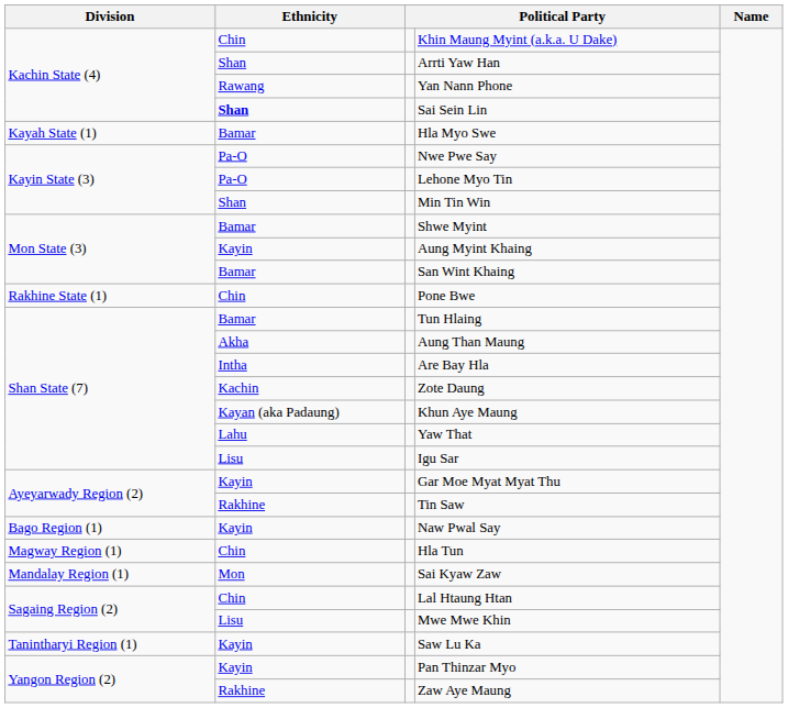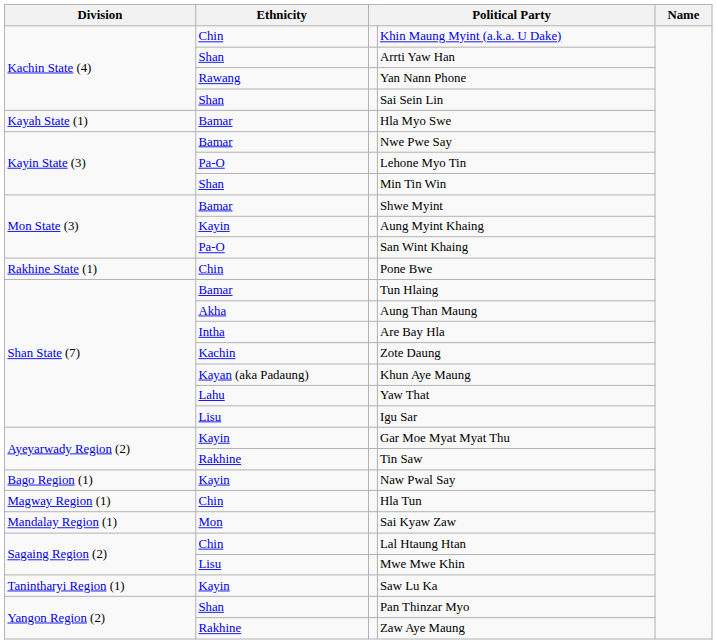 <table class="wikitable sortable collapsible collapsed" style="width:90%; font-size:90%;">
 <tr>
 <th>Division</th>
 <th>Ethnicity</th>
 <th colspan="2">Political Party</th>
 <th>Name</th>
 </tr>
 <tr>
 <td rowspan="4"><a href='#'>Kachin State</a> (4)</td>
 <td><a href='#'>Chin</a></td>
 <td></td>
 <td><a href='#'>Khin Maung Myint (a.k.a. U Dake)</a></td>
 </tr>
 <tr>
 <td><a href='#'>Shan</a></td>
 <td></td>
 <td>Arrti Yaw Han</td>
 </tr>
 <tr>
 <td><a href='#'>Rawang</a></td>
 <td></td>
 <td>Yan Nann Phone</td>
 </tr>
 <tr>
-<td><strong><a href='#'>Shan</a></strong></td>
+<td><a href='#'>Shan</a></td>
 <td></td>
 <td>Sai Sein Lin</td>
 </tr>
 <tr>
 <td><a href='#'>Kayah State</a> (1)</td>
 <td><a href='#'>Bamar</a></td>
 <td></td>
 <td>Hla Myo Swe</td>
 </tr>
 <tr>
 <td rowspan="3"><a href='#'>Kayin State</a> (3)</td>
-<td><a href='#'>Pa-O</a></td>
+<td><a href='#'>Bamar</a></td>
 <td></td>
 <td>Nwe Pwe Say</td>
 </tr>
 <tr>
 <td><a href='#'>Pa-O</a></td>
 <td></td>
 <td>Lehone Myo Tin</td>
 </tr>
 <tr>
 <td><a href='#'>Shan</a></td>
 <td></td>
 <td>Min Tin Win</td>
 </tr>
 <tr>
 <td rowspan="3"><a href='#'>Mon State</a> (3)</td>
 <td><a href='#'>Bamar</a></td>
 <td></td>
 <td>Shwe Myint</td>
 </tr>
 <tr>
 <td><a href='#'>Kayin</a></td>
 <td></td>
 <td>Aung Myint Khaing</td>
 </tr>
 <tr>
-<td><a href='#'>Bamar</a></td>
+<td><a href='#'>Pa-O</a></td>
 <td></td>
 <td>San Wint Khaing</td>
 </tr>
 <tr>
 <td><a href='#'>Rakhine State</a> (1)</td>
 <td><a href='#'>Chin</a></td>
 <td></td>
 <td>Pone Bwe</td>
 </tr>
 <tr>
 <td rowspan="7"><a href='#'>Shan State</a> (7)</td>
 <td><a href='#'>Bamar</a></td>
 <td></td>
 <td>Tun Hlaing</td>
 </tr>
 <tr>
 <td><a href='#'>Akha</a></td>
 <td></td>
 <td>Aung Than Maung</td>
 </tr>
 <tr>
 <td><a href='#'>Intha</a></td>
 <td></td>
 <td>Are Bay Hla</td>
 </tr>
 <tr>
 <td><a href='#'>Kachin</a></td>
 <td></td>
 <td>Zote Daung</td>
 </tr>
 <tr>
 <td><a href='#'>Kayan</a> (aka Padaung)</td>
 <td></td>
 <td>Khun Aye Maung</td>
 </tr>
 <tr>
 <td><a href='#'>Lahu</a></td>
 <td></td>
 <td>Yaw That</td>
 </tr>
 <tr>
 <td><a href='#'>Lisu</a></td>
 <td></td>
 <td>Igu Sar</td>
 </tr>
 <tr>
 <td rowspan="2"><a href='#'>Ayeyarwady Region</a> (2)</td>
 <td><a href='#'>Kayin</a></td>
 <td></td>
 <td>Gar Moe Myat Myat Thu</td>
 </tr>
 <tr>
 <td><a href='#'>Rakhine</a></td>
 <td></td>
 <td>Tin Saw</td>
 </tr>
 <tr>
 <td><a href='#'>Bago Region</a> (1)</td>
 <td><a href='#'>Kayin</a></td>
 <td></td>
 <td>Naw Pwal Say</td>
 </tr>
 <tr>
 <td><a href='#'>Magway Region</a> (1)</td>
 <td><a href='#'>Chin</a></td>
 <td></td>
 <td>Hla Tun</td>
 </tr>
 <tr>
 <td><a href='#'>Mandalay Region</a> (1)</td>
 <td><a href='#'>Mon</a></td>
 <td></td>
 <td>Sai Kyaw Zaw</td>
 </tr>
 <tr>
 <td rowspan="2"><a href='#'>Sagaing Region</a> (2)</td>
 <td><a href='#'>Chin</a></td>
 <td></td>
 <td>Lal Htaung Htan</td>
 </tr>
 <tr>
 <td><a href='#'>Lisu</a></td>
 <td></td>
 <td>Mwe Mwe Khin</td>
 </tr>
 <tr>
 <td><a href='#'>Tanintharyi Region</a> (1)</td>
 <td><a href='#'>Kayin</a></td>
 <td></td>
 <td>Saw Lu Ka</td>
 </tr>
 <tr>
 <td rowspan="2"><a href='#'>Yangon Region</a> (2)</td>
-<td><a href='#'>Kayin</a></td>
+<td><a href='#'>Shan</a></td>
 <td></td>
 <td>Pan Thinzar Myo</td>
 </tr>
 <tr>
 <td><a href='#'>Rakhine</a></td>
 <td></td>
 <td>Zaw Aye Maung</td>
 </tr>
 </table>
